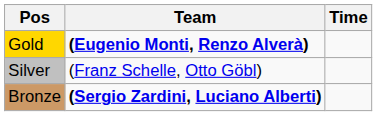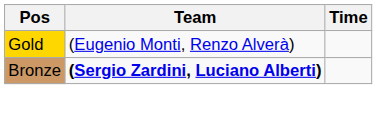 <table class="wikitable">
 <tr>
 <th>Pos</th>
 <th>Team</th>
 <th>Time</th>
 </tr>
 <tr>
 <td style="background:gold">Gold</td>
-<td><strong> (<a href='#'>Eugenio Monti</a>, <a href='#'>Renzo Alverà</a>)</strong></td>
-<td></td>
-</tr>
-<tr>
-<td style="background:silver">Silver</td>
-<td> (<a href='#'>Franz Schelle</a>, <a href='#'>Otto Göbl</a>)</td>
+<td> (<a href='#'>Eugenio Monti</a>, <a href='#'>Renzo Alverà</a>)</td>
 <td></td>
 </tr>
 <tr>
 <td style="background:#cc9966">Bronze</td>
 <td><strong> (<a href='#'>Sergio Zardini</a>, <a href='#'>Luciano Alberti</a>)</strong></td>
 <td></td>
 </tr>
 </table>
